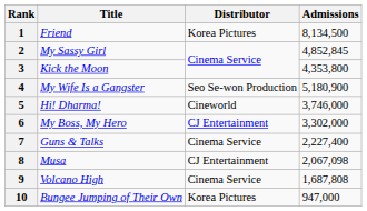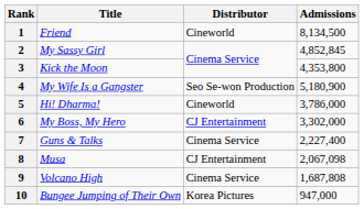 <table class="wikitable" style="margin:auto; margin:auto;">
 <tr>
 <th>Rank</th>
 <th>Title</th>
 <th>Distributor</th>
 <th>Admissions </th>
 </tr>
 <tr>
 <th style="text-align:center;">1</th>
 <td><em><a href='#'>Friend</a></em></td>
-<td>Korea Pictures</td>
+<td>Cineworld</td>
 <td>8,134,500</td>
 </tr>
 <tr>
 <th style="text-align:center;">2</th>
 <td><em><a href='#'>My Sassy Girl</a></em></td>
 <td rowspan="2"><a href='#'>Cinema Service</a></td>
 <td>4,852,845</td>
 </tr>
 <tr>
 <th style="text-align:center;">3</th>
 <td><em><a href='#'>Kick the Moon</a></em></td>
 <td>4,353,800</td>
 </tr>
 <tr>
 <th style="text-align:center;">4</th>
 <td><em><a href='#'>My Wife Is a Gangster</a></em></td>
 <td>Seo Se-won Production</td>
 <td>5,180,900</td>
 </tr>
 <tr>
 <th style="text-align:center;">5</th>
 <td><em><a href='#'>Hi! Dharma!</a></em></td>
 <td>Cineworld</td>
-<td>3,746,000</td>
+<td>3,786,000</td>
 </tr>
 <tr>
 <th style="text-align:center;">6</th>
 <td><em><a href='#'>My Boss, My Hero</a></em></td>
 <td><a href='#'>CJ Entertainment</a></td>
 <td>3,302,000</td>
 </tr>
 <tr>
 <th style="text-align:center;">7</th>
 <td><em><a href='#'>Guns & Talks</a></em></td>
 <td>Cinema Service</td>
 <td>2,227,400</td>
 </tr>
 <tr>
 <th style="text-align:center;">8</th>
 <td><em><a href='#'>Musa</a></em></td>
 <td>CJ Entertainment</td>
 <td>2,067,098</td>
 </tr>
 <tr>
 <th style="text-align:center;">9</th>
 <td><em><a href='#'>Volcano High</a></em></td>
 <td>Cinema Service</td>
 <td>1,687,808</td>
 </tr>
 <tr>
 <th style="text-align:center;">10</th>
 <td><em><a href='#'>Bungee Jumping of Their Own</a></em></td>
 <td>Korea Pictures</td>
 <td>947,000</td>
 </tr>
 </table>
